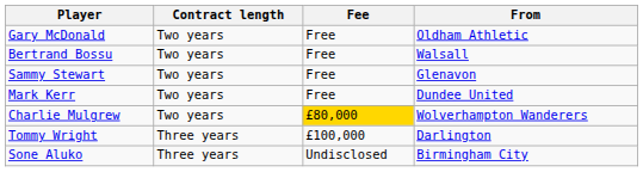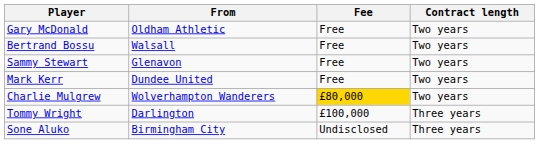 <table class="wikitable" style="text-align:center; font-size:95%; width:50%; text-align:left">
 <tr>
 <th>Player</th>
+<th>From</th>
+<th>Fee</th>
 <th>Contract length</th>
-<th>Fee</th>
-<th>From</th>
 </tr>
 <tr>
 <td> <a href='#'>Gary McDonald</a></td>
+<td> <a href='#'>Oldham Athletic</a></td>
+<td>Free</td>
 <td>Two years</td>
-<td>Free</td>
-<td> <a href='#'>Oldham Athletic</a></td>
 </tr>
 <tr>
 <td> <a href='#'>Bertrand Bossu</a></td>
+<td> <a href='#'>Walsall</a></td>
+<td>Free</td>
 <td>Two years</td>
-<td>Free</td>
-<td> <a href='#'>Walsall</a></td>
 </tr>
 <tr>
 <td> <a href='#'>Sammy Stewart</a></td>
+<td> <a href='#'>Glenavon</a></td>
+<td>Free</td>
 <td>Two years</td>
-<td>Free</td>
-<td> <a href='#'>Glenavon</a></td>
 </tr>
 <tr>
 <td> <a href='#'>Mark Kerr</a></td>
+<td> <a href='#'>Dundee United</a></td>
+<td>Free</td>
 <td>Two years</td>
-<td>Free</td>
-<td> <a href='#'>Dundee United</a></td>
 </tr>
 <tr>
 <td> <a href='#'>Charlie Mulgrew</a></td>
+<td> <a href='#'>Wolverhampton Wanderers</a></td>
+<td style="background: gold;">£80,000</td>
 <td>Two years</td>
-<td style="background: gold;">£80,000</td>
-<td> <a href='#'>Wolverhampton Wanderers</a></td>
 </tr>
 <tr>
 <td> <a href='#'>Tommy Wright</a></td>
+<td> <a href='#'>Darlington</a></td>
+<td>£100,000</td>
 <td>Three years</td>
-<td>£100,000</td>
-<td> <a href='#'>Darlington</a></td>
 </tr>
 <tr>
 <td> <a href='#'>Sone Aluko</a></td>
+<td> <a href='#'>Birmingham City</a></td>
+<td>Undisclosed</td>
 <td>Three years</td>
-<td>Undisclosed</td>
-<td> <a href='#'>Birmingham City</a></td>
 </tr>
 </table>
